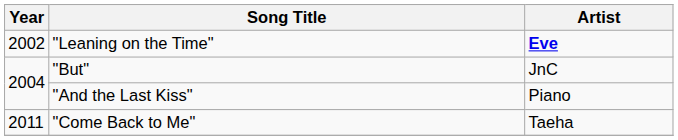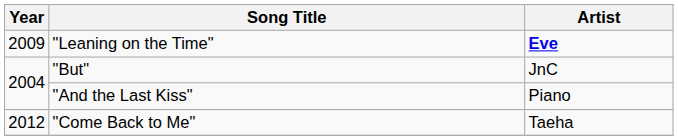 <table class="wikitable" style="width:650px">
 <tr>
 <th width=10>Year</th>
 <th>Song Title</th>
 <th>Artist</th>
 </tr>
 <tr>
-<td>2002</td>
+<td>2009</td>
 <td>"Leaning on the Time" </td>
 <td><strong><a href='#'>Eve</a></strong></td>
 </tr>
 <tr>
 <td rowspan=2>2004</td>
 <td>"But"</td>
 <td>JnC</td>
 </tr>
 <tr>
 <td>"And the Last Kiss"</td>
 <td>Piano</td>
 </tr>
 <tr>
-<td>2011</td>
+<td>2012</td>
 <td>"Come Back to Me" </td>
 <td>Taeha</td>
 </tr>
 <tr>
 </tr>
 </table>
